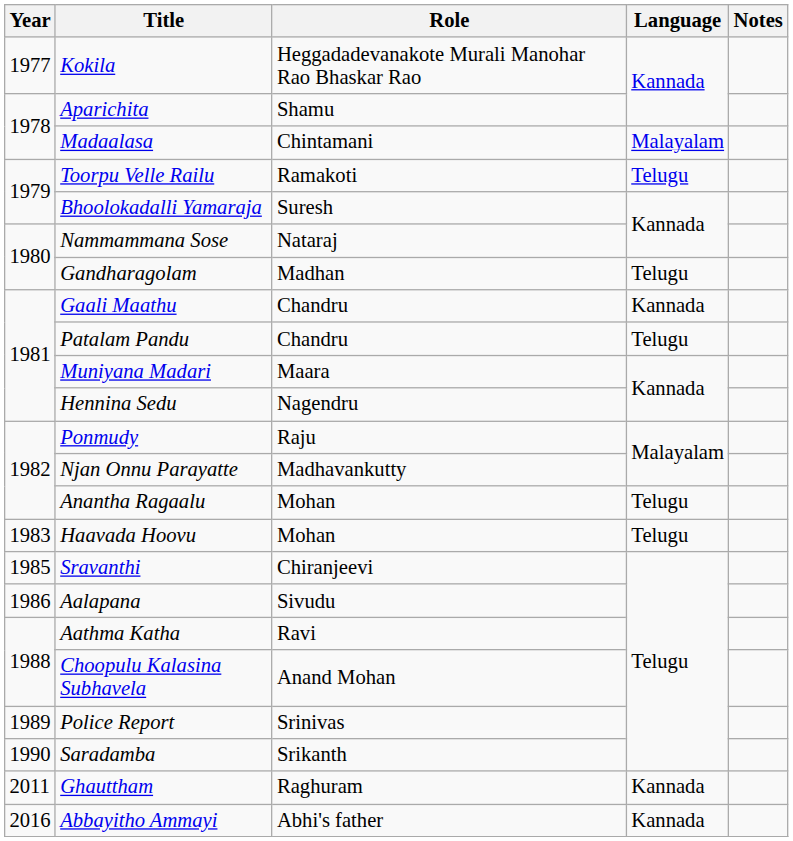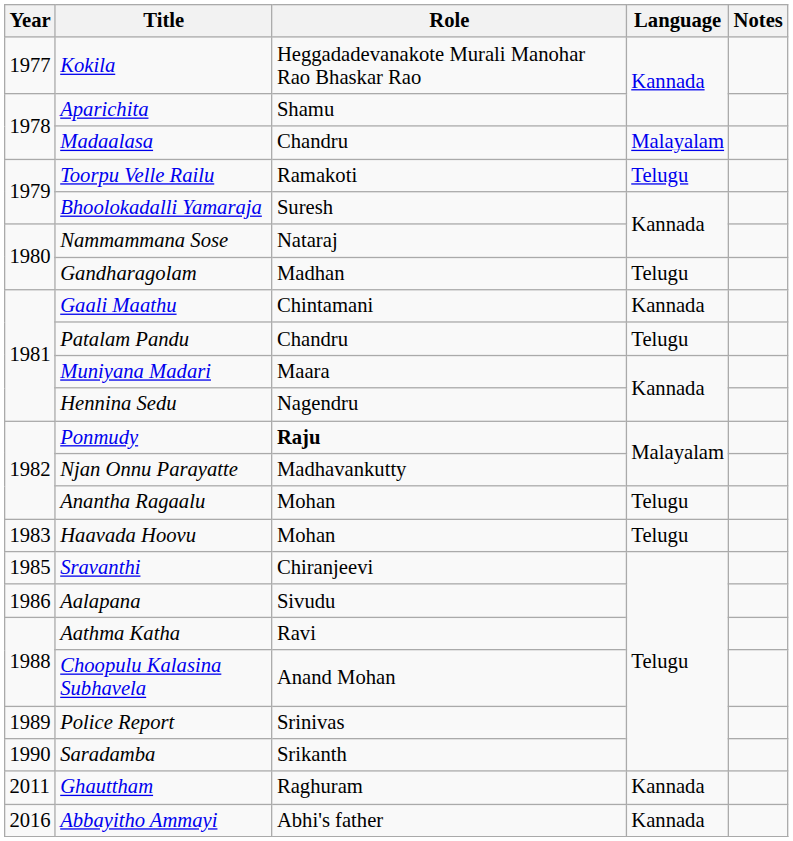 <table class="wikitable sortable">
 <tr>
 <th scope="col">Year</th>
 <th scope="col">Title</th>
 <th scope="col">Role</th>
 <th scope="col">Language</th>
 <th scope="col">Notes</th>
 </tr>
 <tr>
 <td>1977</td>
 <td><em><a href='#'>Kokila</a></em></td>
 <td>Heggadadevanakote Murali Manohar Rao Bhaskar Rao</td>
 <td rowspan="2"><a href='#'>Kannada</a></td>
 <td></td>
 </tr>
 <tr>
 <td rowspan="2">1978</td>
 <td><em><a href='#'>Aparichita</a></em></td>
 <td>Shamu</td>
 <td></td>
 </tr>
 <tr>
 <td><em><a href='#'>Madaalasa</a></em></td>
-<td>Chintamani</td>
+<td>Chandru</td>
 <td><a href='#'>Malayalam</a></td>
 <td></td>
 </tr>
 <tr>
 <td rowspan="2">1979</td>
 <td><em><a href='#'>Toorpu Velle Railu</a></em></td>
 <td>Ramakoti</td>
 <td><a href='#'>Telugu</a></td>
 <td></td>
 </tr>
 <tr>
 <td><em><a href='#'>Bhoolokadalli Yamaraja</a></em></td>
 <td>Suresh</td>
 <td rowspan="2">Kannada</td>
 <td></td>
 </tr>
 <tr>
 <td rowspan="2">1980</td>
 <td><em>Nammammana Sose</em></td>
 <td>Nataraj</td>
 <td></td>
 </tr>
 <tr>
 <td><em>Gandharagolam</em></td>
 <td>Madhan</td>
 <td>Telugu</td>
 <td></td>
 </tr>
 <tr>
 <td rowspan="4">1981</td>
 <td><em><a href='#'>Gaali Maathu</a></em></td>
-<td>Chandru</td>
+<td>Chintamani</td>
 <td>Kannada</td>
 <td></td>
 </tr>
 <tr>
 <td><em>Patalam Pandu</em></td>
 <td>Chandru</td>
 <td>Telugu</td>
 <td></td>
 </tr>
 <tr>
 <td><em><a href='#'>Muniyana Madari</a></em></td>
 <td>Maara</td>
 <td rowspan="2">Kannada</td>
 <td></td>
 </tr>
 <tr>
 <td><em>Hennina Sedu</em></td>
 <td>Nagendru</td>
 <td></td>
 </tr>
 <tr>
 <td rowspan="3">1982</td>
 <td><em><a href='#'>Ponmudy</a></em></td>
-<td>Raju</td>
+<td><strong>Raju</strong></td>
 <td rowspan="2">Malayalam</td>
 <td></td>
 </tr>
 <tr>
 <td><em>Njan Onnu Parayatte</em></td>
 <td>Madhavankutty</td>
 <td></td>
 </tr>
 <tr>
 <td><em>Anantha Ragaalu</em></td>
 <td>Mohan</td>
 <td>Telugu</td>
 <td></td>
 </tr>
 <tr>
 <td>1983</td>
 <td><em>Haavada Hoovu</em></td>
 <td>Mohan</td>
 <td>Telugu</td>
 <td></td>
 </tr>
 <tr>
 <td>1985</td>
 <td><em><a href='#'>Sravanthi</a></em></td>
 <td>Chiranjeevi</td>
 <td rowspan="6">Telugu</td>
 <td></td>
 </tr>
 <tr>
 <td>1986</td>
 <td><em>Aalapana</em></td>
 <td>Sivudu</td>
 <td></td>
 </tr>
 <tr>
 <td rowspan="2">1988</td>
 <td><em>Aathma Katha</em></td>
 <td>Ravi</td>
 <td></td>
 </tr>
 <tr>
 <td><em><a href='#'>Choopulu Kalasina Subhavela</a></em></td>
 <td>Anand Mohan</td>
 <td></td>
 </tr>
 <tr>
 <td>1989</td>
 <td><em>Police Report</em></td>
 <td>Srinivas</td>
 <td></td>
 </tr>
 <tr>
 <td>1990</td>
 <td><em>Saradamba</em></td>
 <td>Srikanth</td>
 <td></td>
 </tr>
 <tr>
 <td>2011</td>
 <td><em><a href='#'>Ghauttham</a></em></td>
 <td>Raghuram</td>
 <td>Kannada</td>
 <td></td>
 </tr>
 <tr>
 <td>2016</td>
 <td><em><a href='#'>Abbayitho Ammayi</a></em></td>
 <td>Abhi's father</td>
 <td>Kannada</td>
 <td></td>
 </tr>
 <tr>
 </tr>
 </table>
